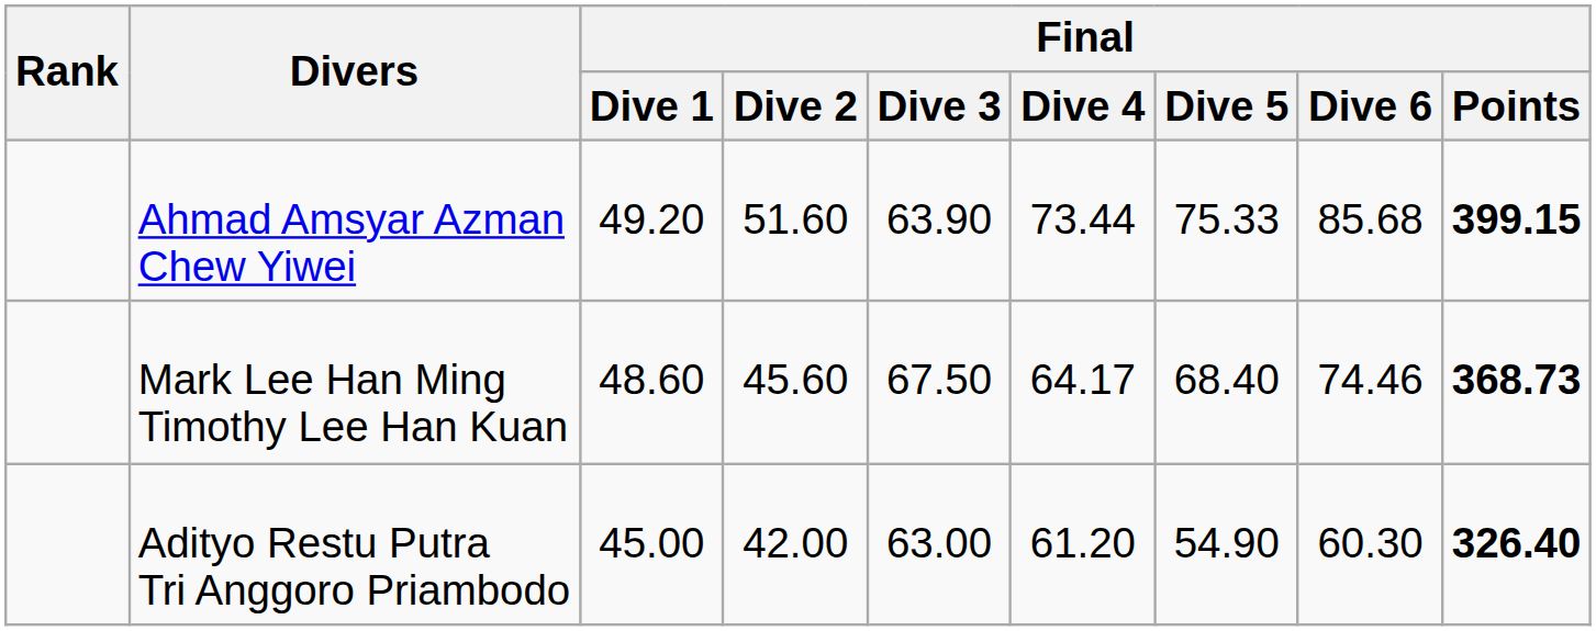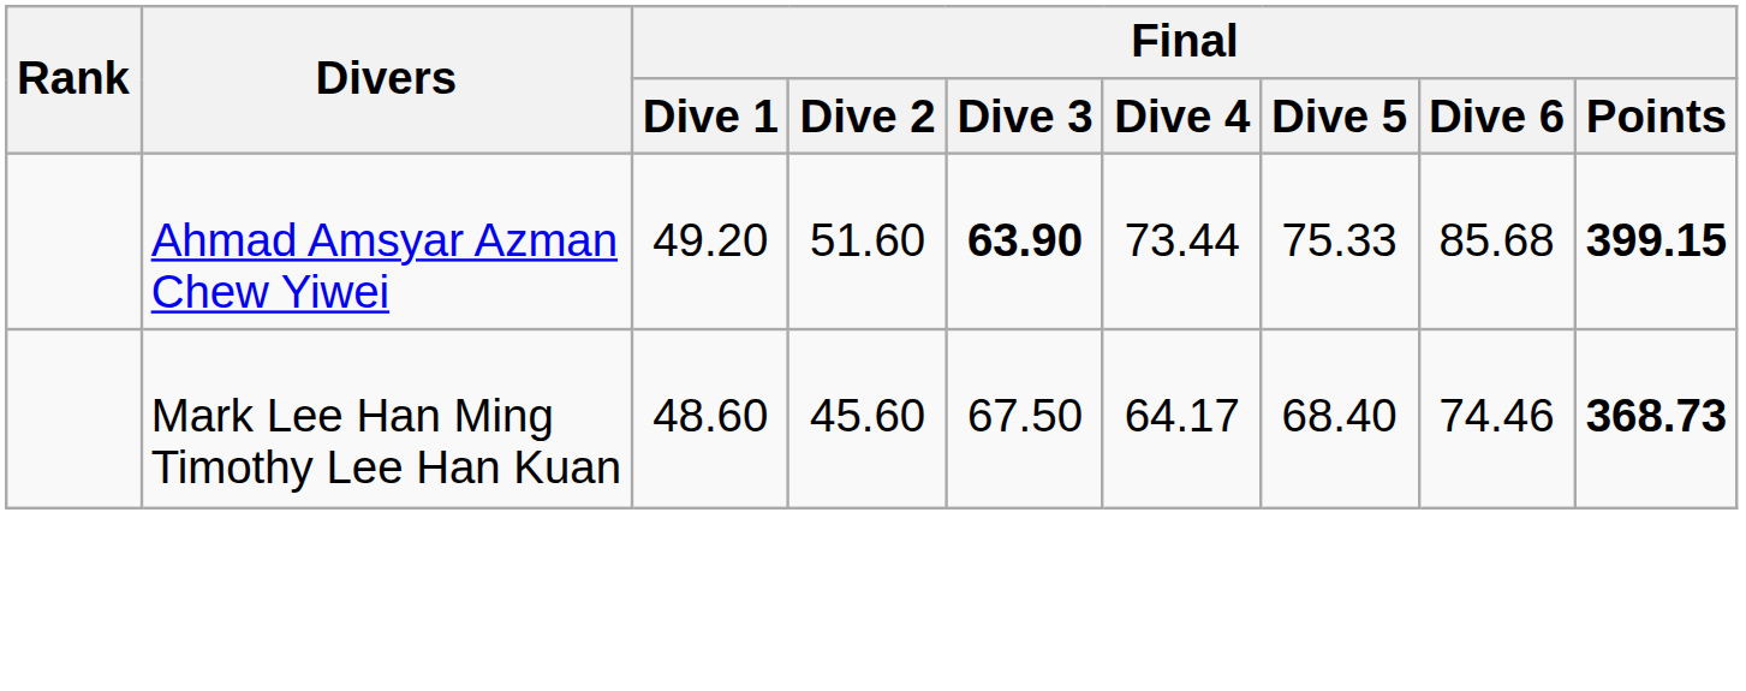 <table class="wikitable sortable"  style="text-align:center">
 <tr>
 <th rowspan="2" data-sort-type=number>Rank</th>
 <th rowspan="2">Divers</th>
 <th colspan="7">Final</th>
 </tr>
 <tr>
 <th>Dive 1</th>
 <th>Dive 2</th>
 <th>Dive 3</th>
 <th>Dive 4</th>
 <th>Dive 5</th>
 <th>Dive 6</th>
 <th>Points</th>
 </tr>
 <tr>
 <td></td>
 <td align="left"><br><a href='#'>Ahmad Amsyar Azman</a><br><a href='#'>Chew Yiwei</a></td>
 <td>49.20</td>
 <td>51.60</td>
-<td>63.90</td>
+<td><strong>63.90</strong></td>
 <td>73.44</td>
 <td>75.33</td>
 <td>85.68</td>
 <td><strong>399.15</strong></td>
 </tr>
 <tr>
 <td></td>
 <td align="left"><br>Mark Lee Han Ming<br>Timothy Lee Han Kuan</td>
 <td>48.60</td>
 <td>45.60</td>
 <td>67.50</td>
 <td>64.17</td>
 <td>68.40</td>
 <td>74.46</td>
 <td><strong>368.73</strong></td>
 </tr>
-<tr>
-<td></td>
-<td align="left"><br>Adityo Restu Putra<br>Tri Anggoro Priambodo</td>
-<td>45.00</td>
-<td>42.00</td>
-<td>63.00</td>
-<td>61.20</td>
-<td>54.90</td>
-<td>60.30</td>
-<td><strong>326.40</strong></td>
-</tr>
 </table>
